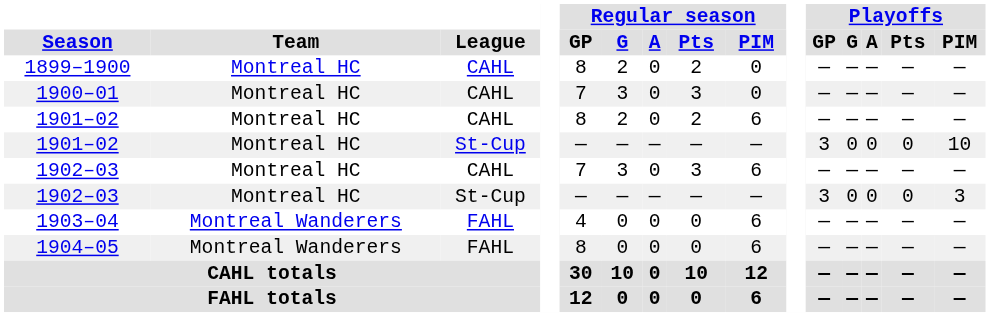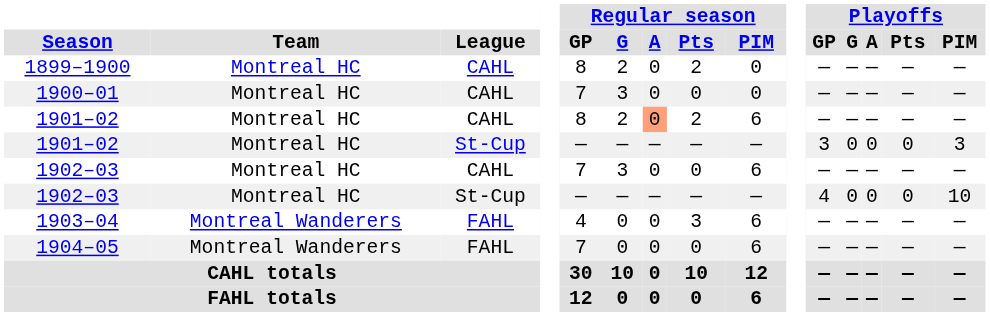 <table border="0" cellpadding="1" cellspacing="0" style="text-align:center; width:50em">
 <tr bgcolor="#e0e0e0">
 <th colspan="3" bgcolor="#ffffff"> </th>
 <th rowspan="99" bgcolor="#ffffff"> </th>
 <th colspan="5"><a href='#'>Regular season</a></th>
 <th rowspan="99" bgcolor="#ffffff"> </th>
 <th colspan="5"><a href='#'>Playoffs</a></th>
 </tr>
 <tr bgcolor="#e0e0e0">
 <th><a href='#'>Season</a></th>
 <th>Team</th>
 <th>League</th>
 <th>GP</th>
 <th><a href='#'>G</a></th>
 <th><a href='#'>A</a></th>
 <th><a href='#'>Pts</a></th>
 <th><a href='#'>PIM</a></th>
 <th>GP</th>
 <th>G</th>
 <th>A</th>
 <th>Pts</th>
 <th>PIM</th>
 </tr>
 <tr>
 <td><a href='#'>1899–1900</a></td>
 <td><a href='#'>Montreal HC</a></td>
 <td><a href='#'>CAHL</a></td>
 <td>8</td>
 <td>2</td>
 <td>0</td>
 <td>2</td>
 <td>0</td>
 <td>—</td>
 <td>—</td>
 <td>—</td>
 <td>—</td>
 <td>—</td>
 </tr>
 <tr bgcolor="#f0f0f0">
 <td><a href='#'>1900–01</a></td>
 <td>Montreal HC</td>
 <td>CAHL</td>
 <td>7</td>
 <td>3</td>
 <td>0</td>
-<td>3</td>
+<td>0</td>
 <td>0</td>
 <td>—</td>
 <td>—</td>
 <td>—</td>
 <td>—</td>
 <td>—</td>
 </tr>
 <tr>
 <td><a href='#'>1901–02</a></td>
 <td>Montreal HC</td>
 <td>CAHL</td>
 <td>8</td>
 <td>2</td>
-<td>0</td>
+<td style="background: lightsalmon;">0</td>
 <td>2</td>
 <td>6</td>
 <td>—</td>
 <td>—</td>
 <td>—</td>
 <td>—</td>
 <td>—</td>
 </tr>
 <tr bgcolor="#f0f0f0">
 <td><a href='#'>1901–02</a></td>
 <td>Montreal HC</td>
 <td><a href='#'>St-Cup</a></td>
 <td>—</td>
 <td>—</td>
 <td>—</td>
 <td>—</td>
 <td>—</td>
 <td>3</td>
 <td>0</td>
 <td>0</td>
 <td>0</td>
-<td>10</td>
+<td>3</td>
 </tr>
 <tr>
 <td><a href='#'>1902–03</a></td>
 <td>Montreal HC</td>
 <td>CAHL</td>
 <td>7</td>
 <td>3</td>
 <td>0</td>
-<td>3</td>
+<td>0</td>
 <td>6</td>
 <td>—</td>
 <td>—</td>
 <td>—</td>
 <td>—</td>
 <td>—</td>
 </tr>
 <tr bgcolor="#f0f0f0">
 <td><a href='#'>1902–03</a></td>
 <td>Montreal HC</td>
 <td>St-Cup</td>
 <td>—</td>
 <td>—</td>
 <td>—</td>
 <td>—</td>
 <td>—</td>
-<td>3</td>
+<td>4</td>
 <td>0</td>
 <td>0</td>
 <td>0</td>
-<td>3</td>
+<td>10</td>
 </tr>
 <tr>
 <td><a href='#'>1903–04</a></td>
 <td><a href='#'>Montreal Wanderers</a></td>
 <td><a href='#'>FAHL</a></td>
 <td>4</td>
 <td>0</td>
 <td>0</td>
-<td>0</td>
+<td>3</td>
 <td>6</td>
 <td>—</td>
 <td>—</td>
 <td>—</td>
 <td>—</td>
 <td>—</td>
 </tr>
 <tr bgcolor="#f0f0f0">
 <td><a href='#'>1904–05</a></td>
 <td>Montreal Wanderers</td>
 <td>FAHL</td>
-<td>8</td>
+<td>7</td>
 <td>0</td>
 <td>0</td>
 <td>0</td>
 <td>6</td>
 <td>—</td>
 <td>—</td>
 <td>—</td>
 <td>—</td>
 <td>—</td>
 </tr>
 <tr bgcolor="#e0e0e0">
 <th colspan="3">CAHL totals</th>
 <th>30</th>
 <th>10</th>
 <th>0</th>
 <th>10</th>
 <th>12</th>
 <th>—</th>
 <th>—</th>
 <th>—</th>
 <th>—</th>
 <th>—</th>
 </tr>
 <tr bgcolor="#e0e0e0">
 <th colspan="3">FAHL totals</th>
 <th>12</th>
 <th>0</th>
 <th>0</th>
 <th>0</th>
 <th>6</th>
 <th>—</th>
 <th>—</th>
 <th>—</th>
 <th>—</th>
 <th>—</th>
 </tr>
 </table>
